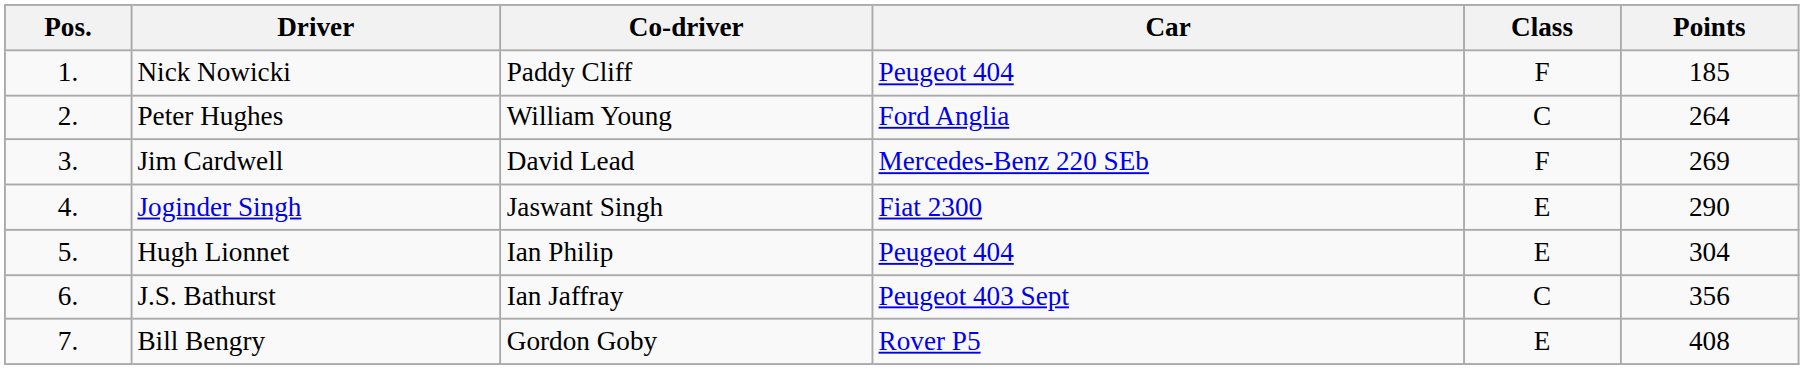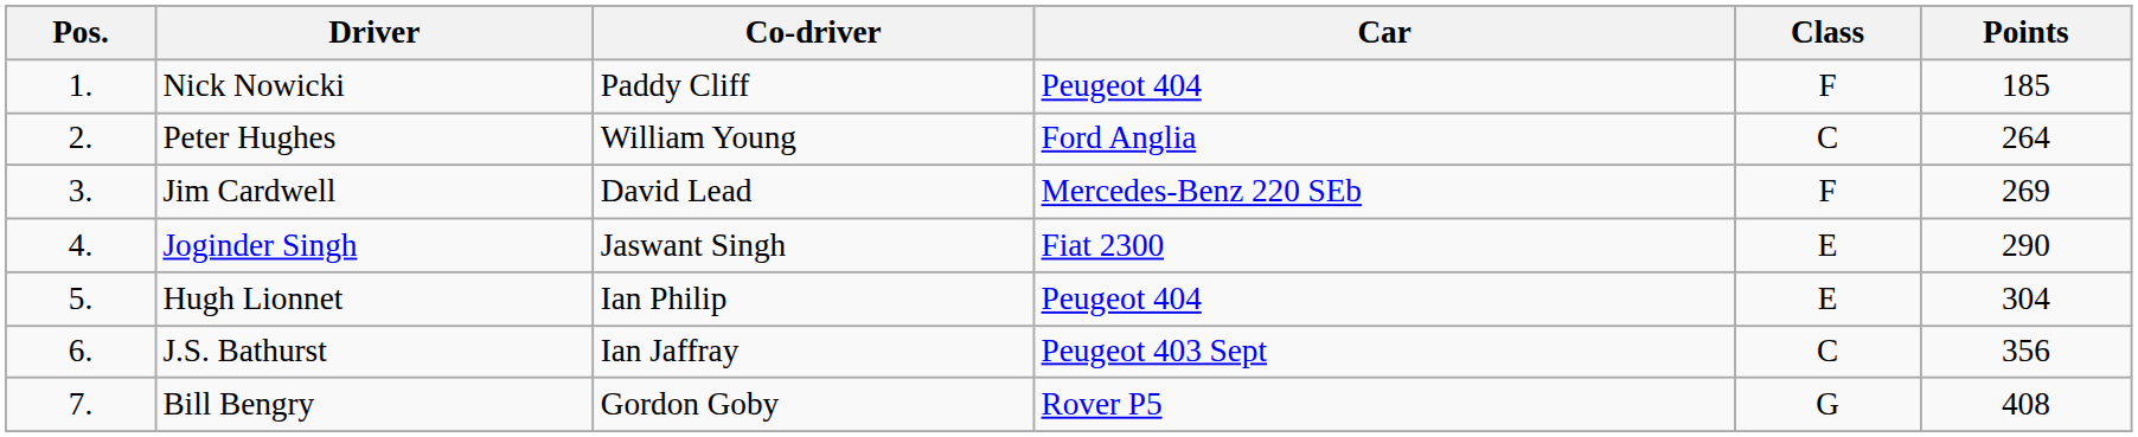 <table class="wikitable" width="100%" style="text-align: center; font-size: 90%; max-width: 950px;">
 <tr>
 <th>Pos.</th>
 <th>Driver</th>
 <th>Co-driver</th>
 <th>Car</th>
 <th>Class</th>
 <th>Points</th>
 </tr>
 <tr>
 <td>1.</td>
 <td align=left> Nick Nowicki</td>
 <td align=left> Paddy Cliff</td>
 <td align=left><a href='#'>Peugeot 404</a></td>
 <td>F</td>
 <td>185</td>
 </tr>
 <tr>
 <td>2.</td>
 <td align=left> Peter Hughes</td>
 <td align=left> William Young</td>
 <td align=left><a href='#'>Ford Anglia</a></td>
 <td>C</td>
 <td>264</td>
 </tr>
 <tr>
 <td>3.</td>
 <td align=left> Jim Cardwell</td>
 <td align=left> David Lead</td>
 <td align=left><a href='#'>Mercedes-Benz 220 SEb</a></td>
 <td>F</td>
 <td>269</td>
 </tr>
 <tr>
 <td>4.</td>
 <td align=left> <a href='#'>Joginder Singh</a></td>
 <td align=left> Jaswant Singh</td>
 <td align=left><a href='#'>Fiat 2300</a></td>
 <td>E</td>
 <td>290</td>
 </tr>
 <tr>
 <td>5.</td>
 <td align=left> Hugh Lionnet</td>
 <td align=left> Ian Philip</td>
 <td align=left><a href='#'>Peugeot 404</a></td>
 <td>E</td>
 <td>304</td>
 </tr>
 <tr>
 <td>6.</td>
 <td align=left> J.S. Bathurst</td>
 <td align=left> Ian Jaffray</td>
 <td align=left><a href='#'>Peugeot 403 Sept</a></td>
 <td>C</td>
 <td>356</td>
 </tr>
 <tr>
 <td>7.</td>
 <td align=left> Bill Bengry</td>
 <td align=left> Gordon Goby</td>
 <td align=left><a href='#'>Rover P5</a></td>
-<td>E</td>
+<td>G</td>
 <td>408</td>
 </tr>
 </table>
